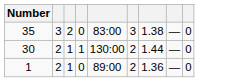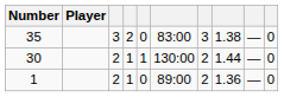 <table class="wikitable sortable" style="text-align:center; padding:4px; border-spacing=0;">
 <tr>
 <th>Number</th>
+<th>Player</th>
 <th></th>
 <th></th>
 <th></th>
 <th></th>
 <th></th>
 <th></th>
 <th></th>
 <th></th>
 </tr>
 <tr>
 <td>35</td>
+<td align=left></td>
 <td>3</td>
 <td>2</td>
 <td>0</td>
 <td>83:00</td>
 <td>3</td>
 <td>1.38</td>
 <td>—</td>
 <td>0</td>
 </tr>
 <tr>
 <td>30</td>
+<td align=left></td>
 <td>2</td>
 <td>1</td>
 <td>1</td>
 <td>130:00</td>
 <td>2</td>
 <td>1.44</td>
 <td>—</td>
 <td>0</td>
 </tr>
 <tr>
 <td>1</td>
+<td align=left></td>
 <td>2</td>
 <td>1</td>
 <td>0</td>
 <td>89:00</td>
 <td>2</td>
 <td>1.36</td>
 <td>—</td>
 <td>0</td>
 </tr>
 </table>
